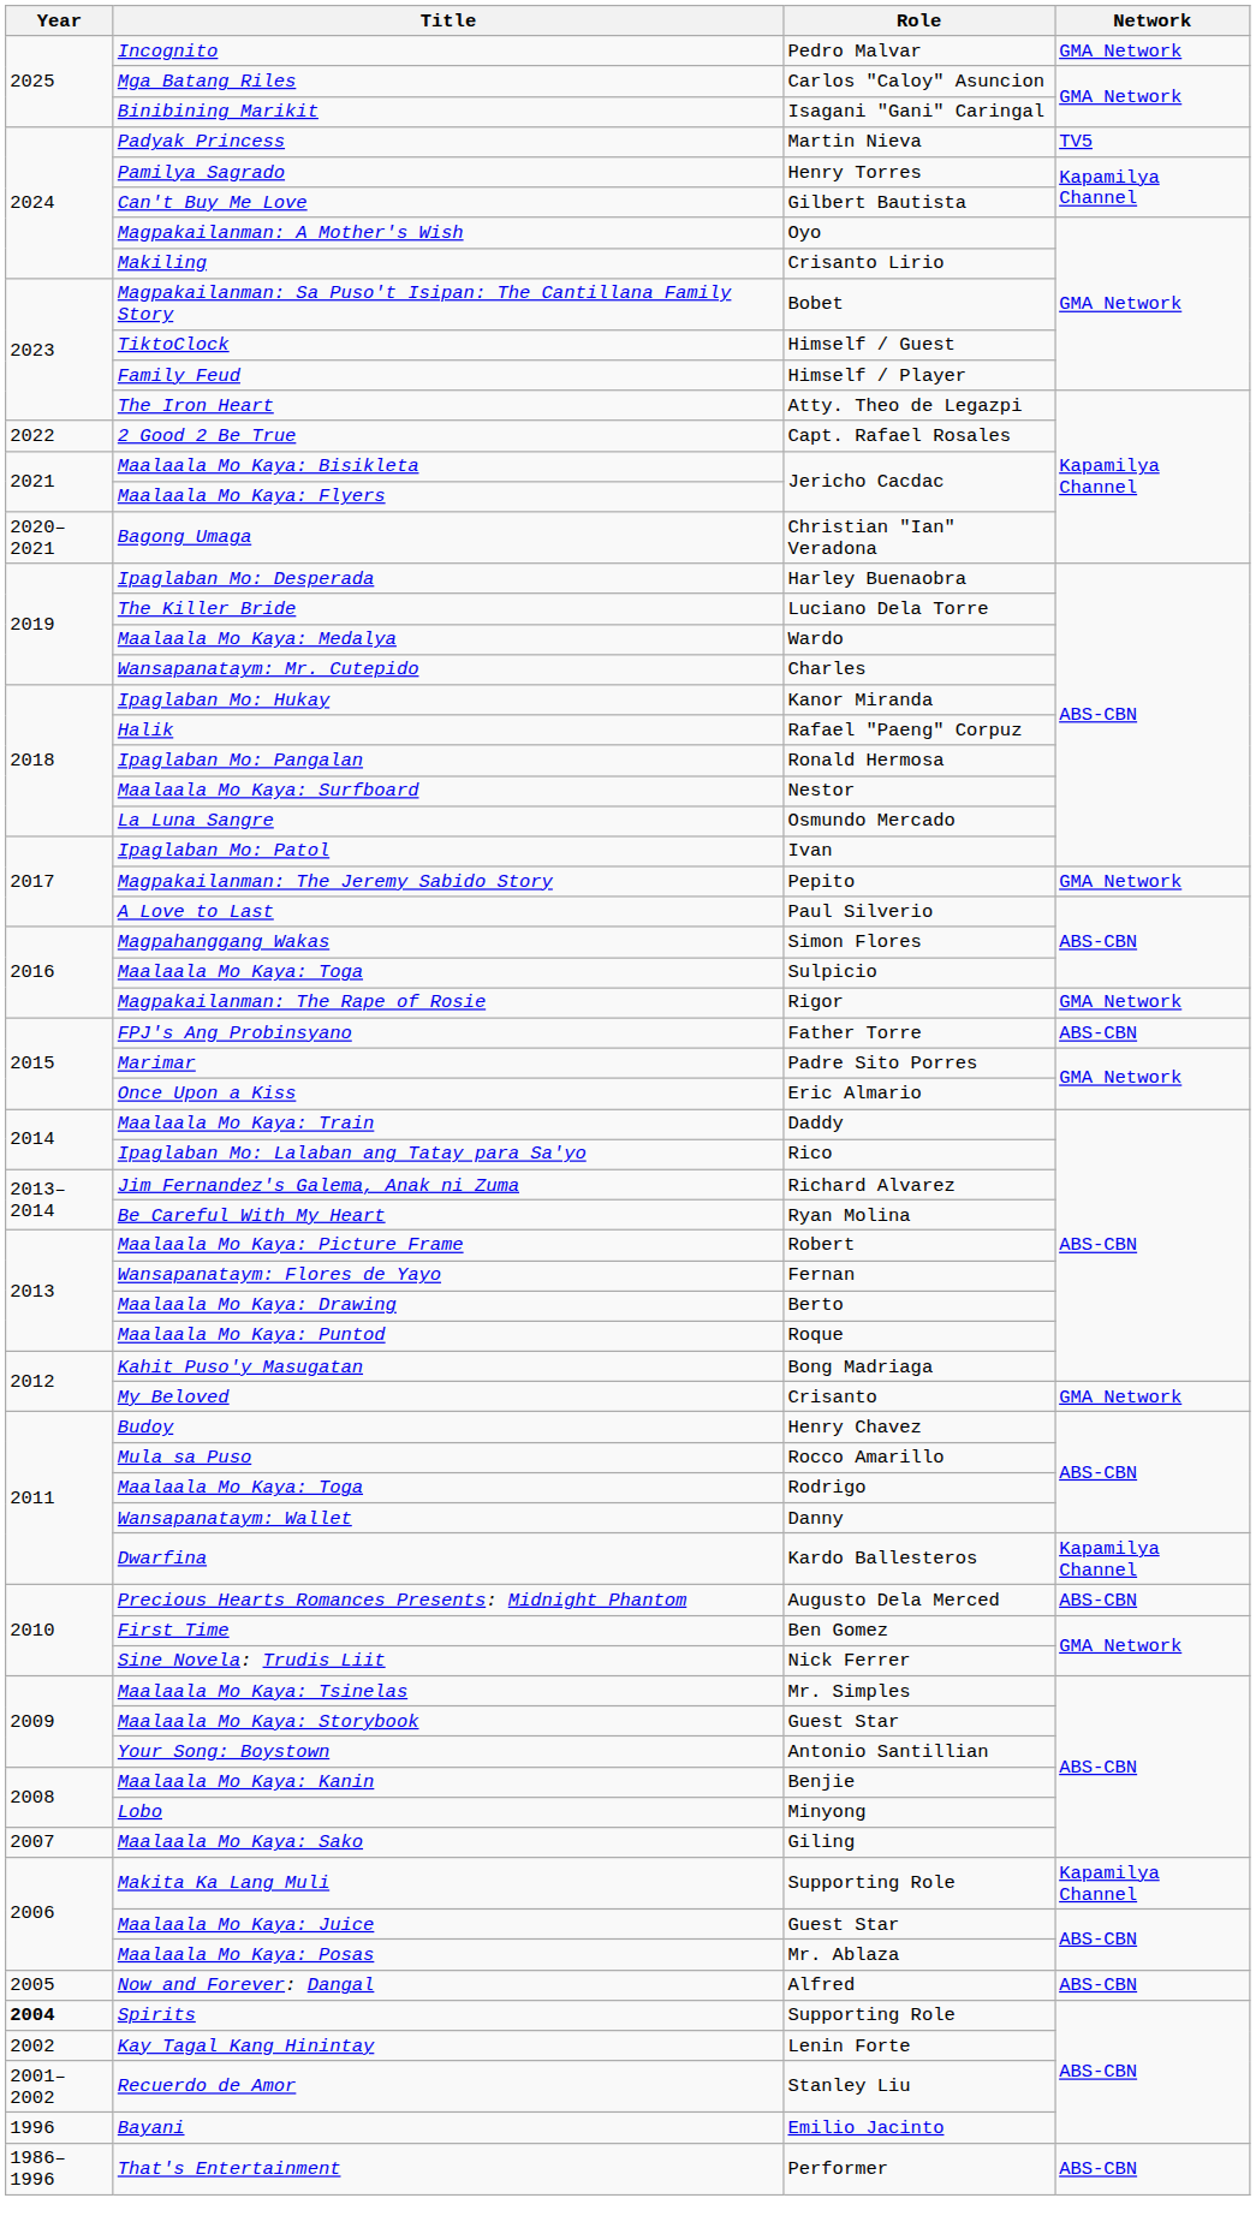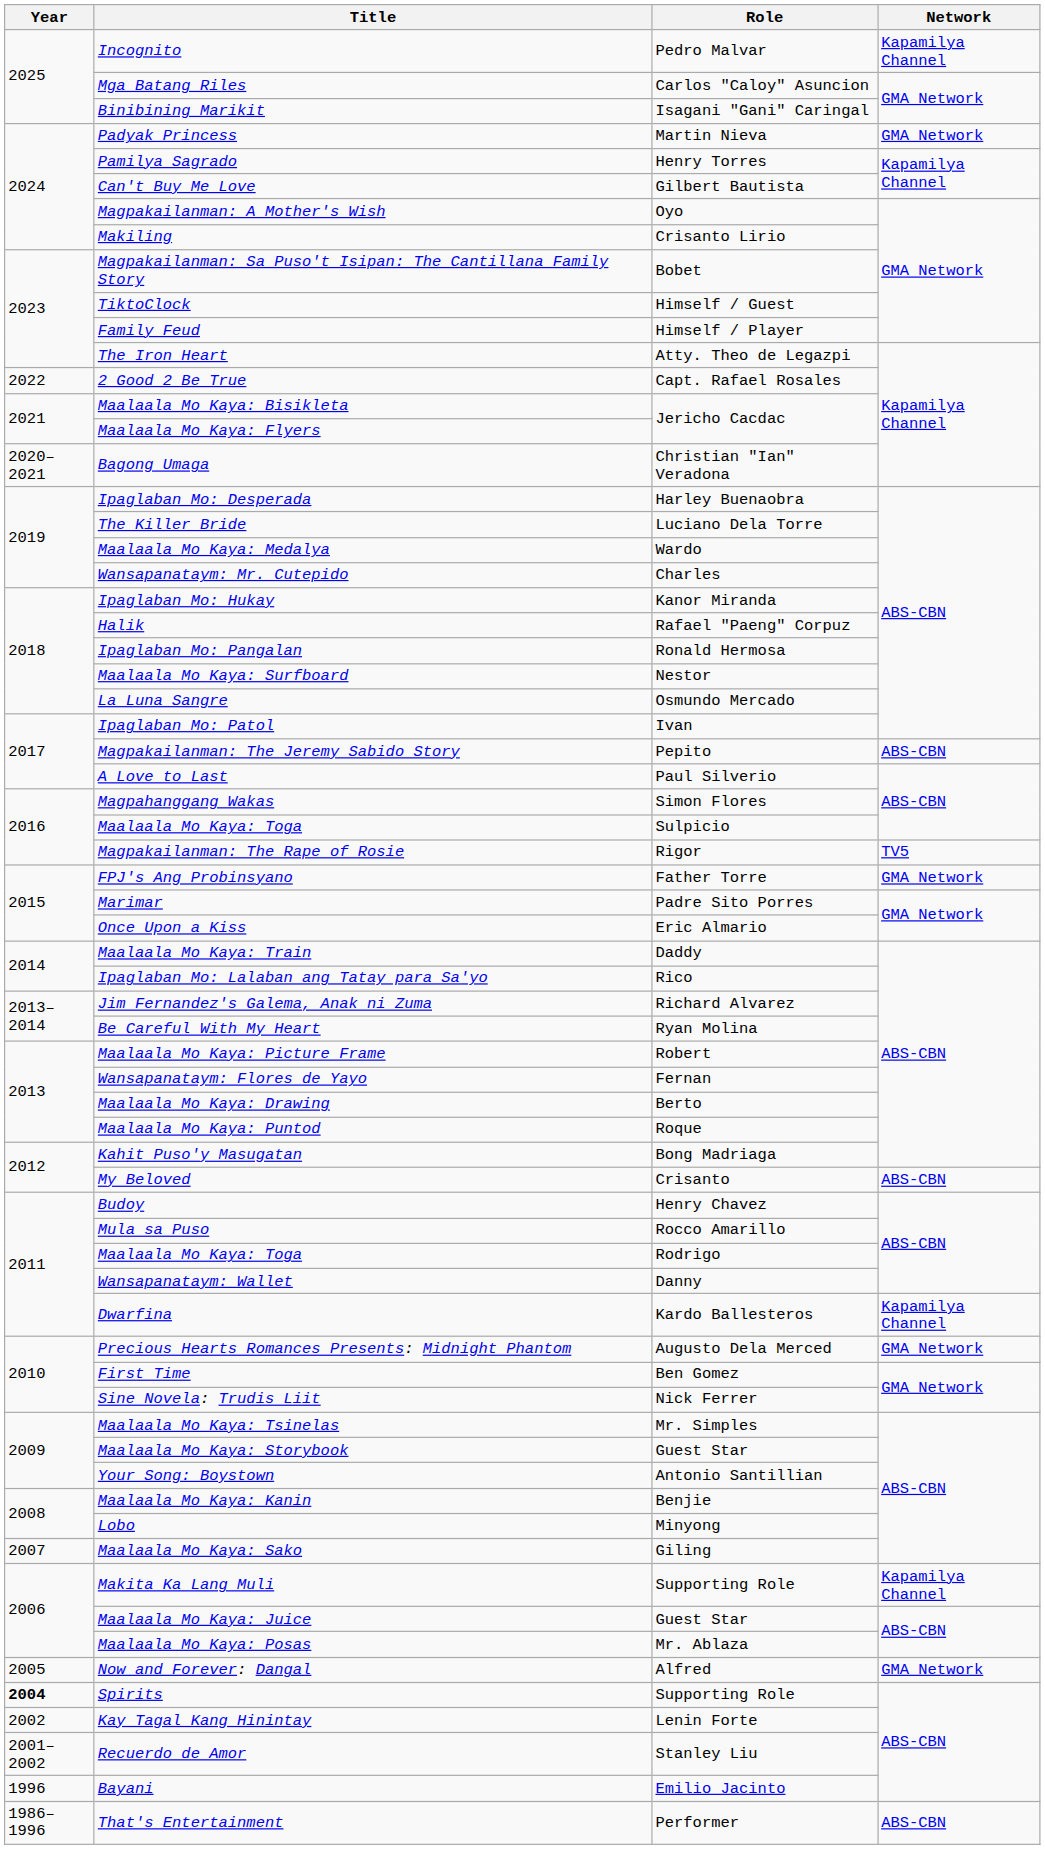 <table class="wikitable">
 <tr>
 <th>Year</th>
 <th>Title</th>
 <th>Role</th>
 <th>Network</th>
 </tr>
 <tr>
 <td rowspan="3">2025</td>
 <td><em><a href='#'>Incognito</a></em></td>
 <td>Pedro Malvar</td>
-<td><a href='#'>GMA Network</a></td>
+<td><a href='#'>Kapamilya Channel</a></td>
 </tr>
 <tr>
 <td><em><a href='#'>Mga Batang Riles</a></em></td>
 <td>Carlos "Caloy" Asuncion</td>
 <td rowspan="2"><a href='#'>GMA Network</a></td>
 </tr>
 <tr>
 <td><a href='#'><em>Binibining Marikit</em></a></td>
 <td>Isagani "Gani" Caringal</td>
 </tr>
 <tr>
 <td rowspan="5">2024</td>
 <td><em><a href='#'>Padyak Princess</a></em></td>
 <td>Martin Nieva</td>
-<td><a href='#'>TV5</a></td>
+<td><a href='#'>GMA Network</a></td>
 </tr>
 <tr>
 <td><em><a href='#'>Pamilya Sagrado</a></em></td>
 <td>Henry Torres</td>
 <td rowspan="2"><a href='#'>Kapamilya Channel</a></td>
 </tr>
 <tr>
 <td><em><a href='#'>Can't Buy Me Love</a></em></td>
 <td>Gilbert Bautista</td>
 </tr>
 <tr>
 <td><em><a href='#'>Magpakailanman: A Mother's Wish</a></em></td>
 <td>Oyo</td>
 <td rowspan="5"><a href='#'>GMA Network</a></td>
 </tr>
 <tr>
 <td><a href='#'><em>Makiling</em></a></td>
 <td>Crisanto Lirio</td>
 </tr>
 <tr>
 <td rowspan="4">2023</td>
 <td><em><a href='#'>Magpakailanman: Sa Puso't Isipan: The Cantillana Family Story</a></em></td>
 <td>Bobet</td>
 </tr>
 <tr>
 <td><em><a href='#'>TiktoClock</a></em></td>
 <td>Himself / Guest</td>
 </tr>
 <tr>
 <td><em><a href='#'>Family Feud</a></em></td>
 <td>Himself / Player</td>
 </tr>
 <tr>
 <td><em><a href='#'>The Iron Heart</a></em></td>
 <td>Atty. Theo de Legazpi</td>
 <td rowspan="5"><a href='#'>Kapamilya Channel</a></td>
 </tr>
 <tr>
 <td>2022</td>
 <td><em><a href='#'>2 Good 2 Be True</a></em></td>
 <td>Capt. Rafael Rosales</td>
 </tr>
 <tr>
 <td rowspan="2">2021</td>
 <td><em><a href='#'>Maalaala Mo Kaya: Bisikleta</a></em></td>
 <td rowspan="2">Jericho Cacdac</td>
 </tr>
 <tr>
 <td><em><a href='#'>Maalaala Mo Kaya: Flyers</a></em></td>
 </tr>
 <tr>
 <td>2020–2021</td>
 <td><em><a href='#'>Bagong Umaga</a></em></td>
 <td>Christian "Ian" Veradona</td>
 </tr>
 <tr>
 <td rowspan="4">2019</td>
 <td><em><a href='#'>Ipaglaban Mo: Desperada</a></em></td>
 <td>Harley Buenaobra</td>
 <td rowspan=10><a href='#'>ABS-CBN</a></td>
 </tr>
 <tr>
 <td><em><a href='#'>The Killer Bride</a></em></td>
 <td>Luciano Dela Torre</td>
 </tr>
 <tr>
 <td><em><a href='#'>Maalaala Mo Kaya: Medalya</a></em></td>
 <td>Wardo</td>
 </tr>
 <tr>
 <td><em><a href='#'>Wansapanataym: Mr. Cutepido</a></em></td>
 <td>Charles</td>
 </tr>
 <tr>
 <td rowspan="5">2018</td>
 <td><em><a href='#'>Ipaglaban Mo: Hukay</a></em></td>
 <td>Kanor Miranda</td>
 </tr>
 <tr>
 <td><em><a href='#'>Halik</a></em></td>
 <td>Rafael "Paeng" Corpuz</td>
 </tr>
 <tr>
 <td><em><a href='#'>Ipaglaban Mo: Pangalan</a></em></td>
 <td>Ronald Hermosa</td>
 </tr>
 <tr>
 <td><em><a href='#'>Maalaala Mo Kaya: Surfboard</a></em></td>
 <td>Nestor</td>
 </tr>
 <tr>
 <td><em><a href='#'>La Luna Sangre</a></em></td>
 <td>Osmundo Mercado</td>
 </tr>
 <tr>
 <td rowspan="3">2017</td>
 <td><em><a href='#'>Ipaglaban Mo: Patol</a></em></td>
 <td>Ivan</td>
 </tr>
 <tr>
 <td><em><a href='#'>Magpakailanman: The Jeremy Sabido Story</a></em></td>
 <td>Pepito</td>
-<td><a href='#'>GMA Network</a></td>
+<td><a href='#'>ABS-CBN</a></td>
 </tr>
 <tr>
 <td><em><a href='#'>A Love to Last</a></em></td>
 <td>Paul Silverio</td>
 <td rowspan=3><a href='#'>ABS-CBN</a></td>
 </tr>
 <tr>
 <td rowspan="3">2016</td>
 <td><em><a href='#'>Magpahanggang Wakas</a></em></td>
 <td>Simon Flores</td>
 </tr>
 <tr>
 <td><em><a href='#'>Maalaala Mo Kaya: Toga</a></em></td>
 <td>Sulpicio</td>
 </tr>
 <tr>
 <td><em><a href='#'>Magpakailanman: The Rape of Rosie</a></em></td>
 <td>Rigor</td>
-<td><a href='#'>GMA Network</a></td>
+<td><a href='#'>TV5</a></td>
 </tr>
 <tr>
 <td rowspan="3">2015</td>
 <td><em><a href='#'>FPJ's Ang Probinsyano</a></em></td>
 <td>Father Torre</td>
-<td><a href='#'>ABS-CBN</a></td>
+<td rowspan=1><a href='#'>GMA Network</a></td>
 </tr>
 <tr>
 <td><em><a href='#'>Marimar</a></em></td>
 <td>Padre Sito Porres</td>
 <td rowspan=2><a href='#'>GMA Network</a></td>
 </tr>
 <tr>
 <td><em><a href='#'>Once Upon a Kiss</a></em></td>
 <td>Eric Almario</td>
 </tr>
 <tr>
 <td rowspan="2">2014</td>
 <td><em><a href='#'>Maalaala Mo Kaya: Train</a></em></td>
 <td>Daddy</td>
 <td rowspan=9><a href='#'>ABS-CBN</a></td>
 </tr>
 <tr>
 <td><em><a href='#'>Ipaglaban Mo: Lalaban ang Tatay para Sa'yo</a></em></td>
 <td>Rico</td>
 </tr>
 <tr>
 <td rowspan="2">2013–2014</td>
 <td><em><a href='#'>Jim Fernandez's Galema, Anak ni Zuma</a></em></td>
 <td>Richard Alvarez</td>
 </tr>
 <tr>
 <td><em><a href='#'>Be Careful With My Heart</a></em></td>
 <td>Ryan Molina</td>
 </tr>
 <tr>
 <td rowspan="4">2013</td>
 <td><em><a href='#'>Maalaala Mo Kaya: Picture Frame</a></em></td>
 <td>Robert</td>
 </tr>
 <tr>
 <td><em><a href='#'>Wansapanataym: Flores de Yayo</a></em></td>
 <td>Fernan</td>
 </tr>
 <tr>
 <td><em><a href='#'>Maalaala Mo Kaya: Drawing</a></em></td>
 <td>Berto</td>
 </tr>
 <tr>
 <td><em><a href='#'>Maalaala Mo Kaya: Puntod</a></em></td>
 <td>Roque</td>
 </tr>
 <tr>
 <td rowspan="2">2012</td>
 <td><em><a href='#'>Kahit Puso'y Masugatan</a></em></td>
 <td>Bong Madriaga</td>
 </tr>
 <tr>
 <td><em><a href='#'>My Beloved</a></em></td>
 <td>Crisanto</td>
-<td><a href='#'>GMA Network</a></td>
+<td><a href='#'>ABS-CBN</a></td>
 </tr>
 <tr>
 <td rowspan="5">2011</td>
 <td><em><a href='#'>Budoy</a></em></td>
 <td>Henry Chavez</td>
 <td rowspan=4><a href='#'>ABS-CBN</a></td>
 </tr>
 <tr>
 <td><em><a href='#'>Mula sa Puso</a></em></td>
 <td>Rocco Amarillo</td>
 </tr>
 <tr>
 <td><em><a href='#'>Maalaala Mo Kaya: Toga</a></em></td>
 <td>Rodrigo</td>
 </tr>
 <tr>
 <td><em><a href='#'>Wansapanataym: Wallet</a></em></td>
 <td>Danny</td>
 </tr>
 <tr>
 <td><em><a href='#'>Dwarfina</a></em></td>
 <td>Kardo Ballesteros</td>
 <td><a href='#'>Kapamilya Channel</a></td>
 </tr>
 <tr>
 <td rowspan="3">2010</td>
 <td><em><a href='#'>Precious Hearts Romances Presents</a>: <a href='#'>Midnight Phantom</a></em></td>
 <td>Augusto Dela Merced</td>
-<td><a href='#'>ABS-CBN</a></td>
+<td><a href='#'>GMA Network</a></td>
 </tr>
 <tr>
 <td><em><a href='#'>First Time</a></em></td>
 <td>Ben Gomez</td>
 <td rowspan=2><a href='#'>GMA Network</a></td>
 </tr>
 <tr>
 <td><em><a href='#'>Sine Novela</a>: <a href='#'>Trudis Liit</a></em></td>
 <td>Nick Ferrer</td>
 </tr>
 <tr>
 <td rowspan="3">2009</td>
 <td><em><a href='#'>Maalaala Mo Kaya: Tsinelas</a></em></td>
 <td>Mr. Simples</td>
 <td rowspan=6><a href='#'>ABS-CBN</a></td>
 </tr>
 <tr>
 <td><em><a href='#'>Maalaala Mo Kaya: Storybook</a></em></td>
 <td>Guest Star</td>
 </tr>
 <tr>
 <td><em><a href='#'>Your Song: Boystown</a></em></td>
 <td>Antonio Santillian</td>
 </tr>
 <tr>
 <td rowspan="2">2008</td>
 <td><em><a href='#'>Maalaala Mo Kaya: Kanin</a></em></td>
 <td>Benjie</td>
 </tr>
 <tr>
 <td><em><a href='#'>Lobo</a></em></td>
 <td>Minyong</td>
 </tr>
 <tr>
 <td>2007</td>
 <td><em><a href='#'>Maalaala Mo Kaya: Sako</a></em></td>
 <td>Giling</td>
 </tr>
 <tr>
 <td rowspan="3">2006</td>
 <td><em><a href='#'>Makita Ka Lang Muli</a></em></td>
 <td>Supporting Role</td>
 <td><a href='#'>Kapamilya Channel</a></td>
 </tr>
 <tr>
 <td><em><a href='#'>Maalaala Mo Kaya: Juice</a></em></td>
 <td>Guest Star</td>
 <td rowspan=2><a href='#'>ABS-CBN</a></td>
 </tr>
 <tr>
 <td><em><a href='#'>Maalaala Mo Kaya: Posas</a></em></td>
 <td>Mr. Ablaza</td>
 </tr>
 <tr>
 <td>2005</td>
 <td><em><a href='#'>Now and Forever</a>: <a href='#'>Dangal</a></em></td>
 <td>Alfred</td>
-<td><a href='#'>ABS-CBN</a></td>
+<td><a href='#'>GMA Network</a></td>
 </tr>
 <tr>
 <td><strong>2004</strong></td>
 <td><em><a href='#'>Spirits</a></em></td>
 <td>Supporting Role</td>
 <td rowspan=4><a href='#'>ABS-CBN</a></td>
 </tr>
 <tr>
 <td>2002</td>
 <td><em><a href='#'>Kay Tagal Kang Hinintay</a></em></td>
 <td>Lenin Forte</td>
 </tr>
 <tr>
 <td>2001–2002</td>
 <td><em><a href='#'>Recuerdo de Amor</a></em></td>
 <td>Stanley Liu</td>
 </tr>
 <tr>
 <td>1996</td>
 <td><em><a href='#'>Bayani</a></em></td>
 <td><a href='#'>Emilio Jacinto</a></td>
 </tr>
 <tr>
 <td>1986–1996</td>
 <td><em><a href='#'>That's Entertainment</a></em></td>
 <td>Performer</td>
 <td><a href='#'>ABS-CBN</a></td>
 </tr>
 </table>
